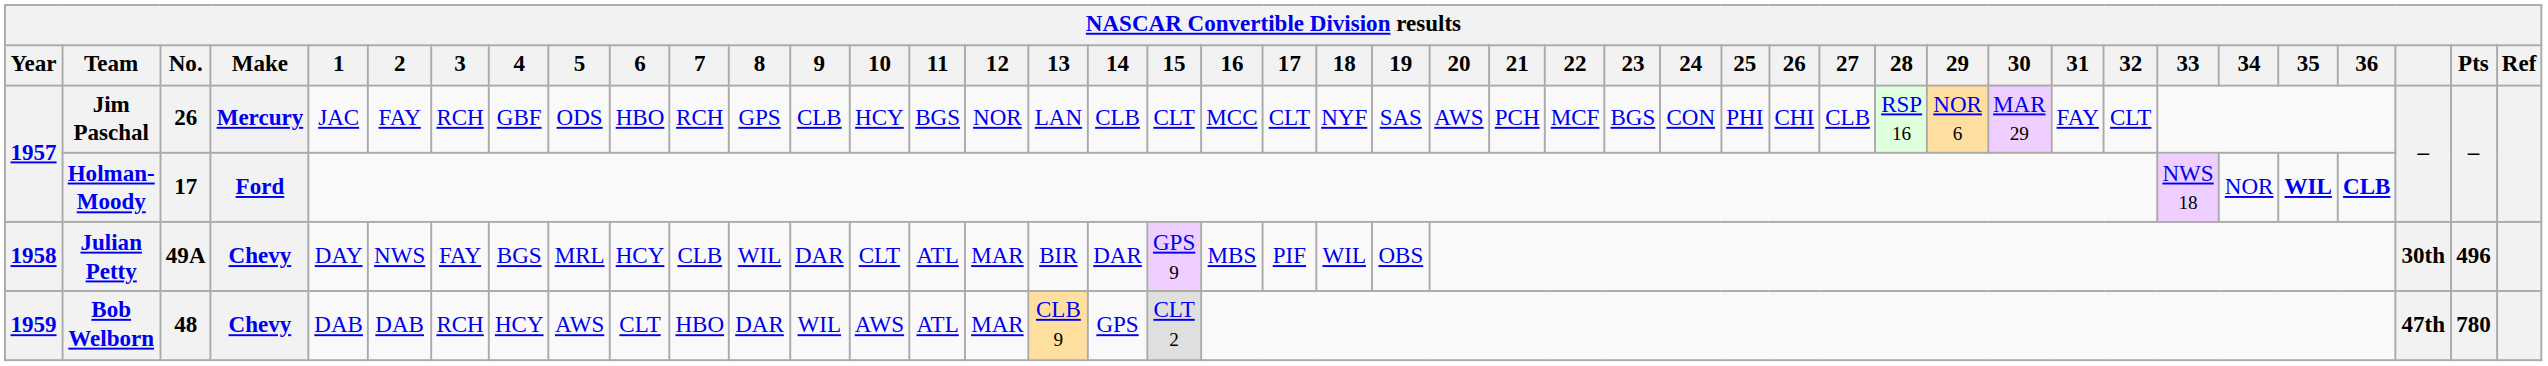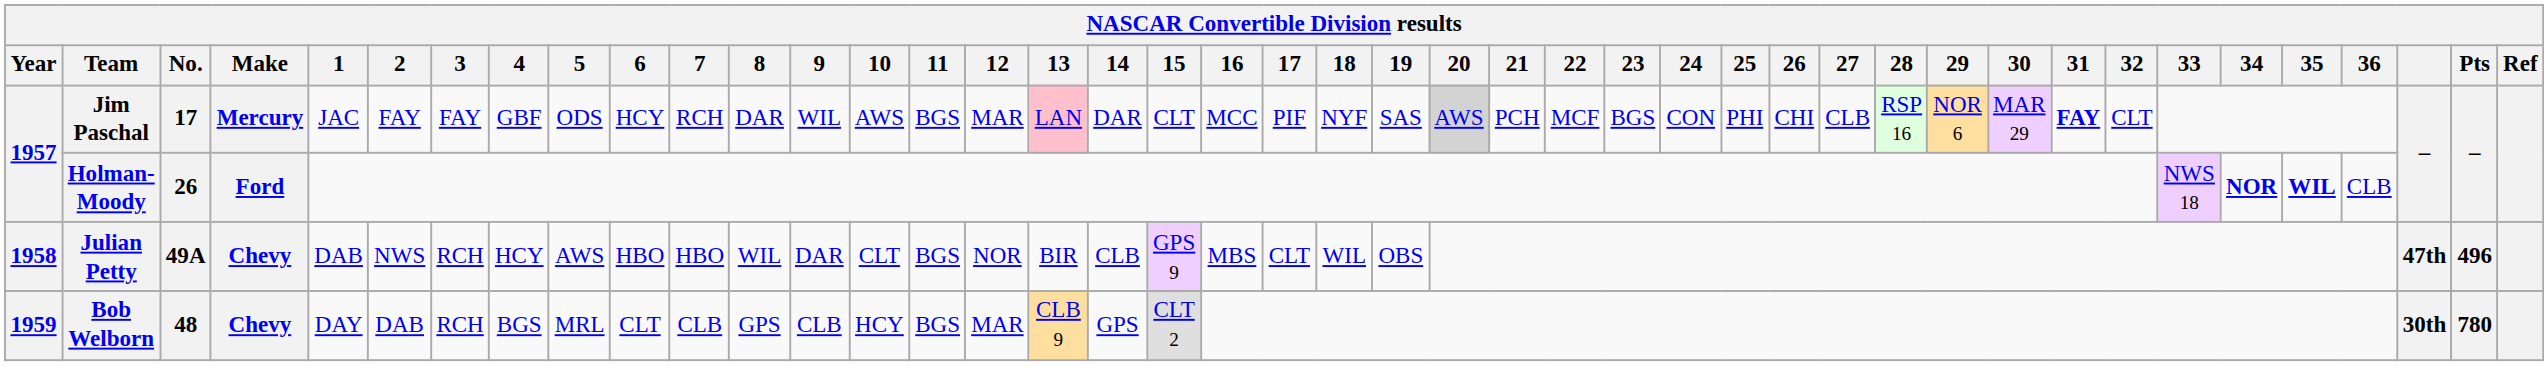 <table class="wikitable" style="text-align:center; font-size:75%">
 <tr>
 <th colspan=69><a href='#'>NASCAR Convertible Division</a> results</th>
 </tr>
 <tr>
 <th>Year</th>
 <th>Team</th>
 <th>No.</th>
 <th>Make</th>
 <th>1</th>
 <th>2</th>
 <th>3</th>
 <th>4</th>
 <th>5</th>
 <th>6</th>
 <th>7</th>
 <th>8</th>
 <th>9</th>
 <th>10</th>
 <th>11</th>
 <th>12</th>
 <th>13</th>
 <th>14</th>
 <th>15</th>
 <th>16</th>
 <th>17</th>
 <th>18</th>
 <th>19</th>
 <th>20</th>
 <th>21</th>
 <th>22</th>
 <th>23</th>
 <th>24</th>
 <th>25</th>
 <th>26</th>
 <th>27</th>
 <th>28</th>
 <th>29</th>
 <th>30</th>
 <th>31</th>
 <th>32</th>
 <th>33</th>
 <th>34</th>
 <th>35</th>
 <th>36</th>
 <th></th>
 <th>Pts</th>
 <th>Ref</th>
 </tr>
 <tr>
 <th rowspan=2><a href='#'>1957</a></th>
 <th>Jim Paschal</th>
-<th>26</th>
+<th>17</th>
 <th><a href='#'>Mercury</a></th>
 <td><a href='#'>JAC</a></td>
 <td><a href='#'>FAY</a></td>
-<td><a href='#'>RCH</a></td>
+<td><a href='#'>FAY</a></td>
 <td><a href='#'>GBF</a></td>
 <td><a href='#'>ODS</a></td>
-<td><a href='#'>HBO</a></td>
+<td><a href='#'>HCY</a></td>
 <td><a href='#'>RCH</a></td>
-<td><a href='#'>GPS</a></td>
-<td><a href='#'>CLB</a></td>
-<td><a href='#'>HCY</a></td>
+<td><a href='#'>DAR</a></td>
+<td><a href='#'>WIL</a></td>
+<td><a href='#'>AWS</a></td>
 <td><a href='#'>BGS</a></td>
-<td><a href='#'>NOR</a></td>
-<td><a href='#'>LAN</a></td>
-<td><a href='#'>CLB</a></td>
+<td><a href='#'>MAR</a></td>
+<td style="background: pink;"><a href='#'>LAN</a></td>
+<td><a href='#'>DAR</a></td>
 <td><a href='#'>CLT</a></td>
 <td><a href='#'>MCC</a></td>
-<td><a href='#'>CLT</a></td>
+<td><a href='#'>PIF</a></td>
 <td><a href='#'>NYF</a></td>
 <td><a href='#'>SAS</a></td>
-<td><a href='#'>AWS</a></td>
+<td style="background: lightgrey;"><a href='#'>AWS</a></td>
 <td><a href='#'>PCH</a></td>
 <td><a href='#'>MCF</a></td>
 <td><a href='#'>BGS</a></td>
 <td><a href='#'>CON</a></td>
 <td><a href='#'>PHI</a></td>
 <td><a href='#'>CHI</a></td>
 <td><a href='#'>CLB</a></td>
 <td style="background:#DFFFDF;"><a href='#'>RSP</a> <br><small>16</small></td>
 <td style="background:#FFDF9F;"><a href='#'>NOR</a> <br><small>6</small></td>
 <td style="background:#EFCFFF;"><a href='#'>MAR</a> <br><small>29</small></td>
-<td><a href='#'>FAY</a></td>
+<td><strong><a href='#'>FAY</a></strong></td>
 <td><a href='#'>CLT</a></td>
 <td colspan=4></td>
 <th rowspan=2>–</th>
 <th rowspan=2>–</th>
 <th rowspan=2></th>
 </tr>
 <tr>
 <th><a href='#'>Holman-Moody</a></th>
-<th>17</th>
+<th>26</th>
 <th><a href='#'>Ford</a></th>
 <td colspan=32></td>
 <td style="background:#EFCFFF;"><a href='#'>NWS</a> <br><small>18</small></td>
-<td><a href='#'>NOR</a></td>
+<td><strong><a href='#'>NOR</a></strong></td>
 <td><strong><a href='#'>WIL</a></strong></td>
-<td><strong><a href='#'>CLB</a></strong></td>
+<td><a href='#'>CLB</a></td>
 </tr>
 <tr>
 <th><a href='#'>1958</a></th>
 <th><a href='#'>Julian Petty</a></th>
 <th>49A</th>
 <th><a href='#'>Chevy</a></th>
-<td><a href='#'>DAY</a></td>
+<td><a href='#'>DAB</a></td>
 <td><a href='#'>NWS</a></td>
-<td><a href='#'>FAY</a></td>
-<td><a href='#'>BGS</a></td>
-<td><a href='#'>MRL</a></td>
+<td><a href='#'>RCH</a></td>
 <td><a href='#'>HCY</a></td>
-<td><a href='#'>CLB</a></td>
+<td><a href='#'>AWS</a></td>
+<td><a href='#'>HBO</a></td>
+<td><a href='#'>HBO</a></td>
 <td><a href='#'>WIL</a></td>
 <td><a href='#'>DAR</a></td>
 <td><a href='#'>CLT</a></td>
-<td><a href='#'>ATL</a></td>
-<td><a href='#'>MAR</a></td>
+<td><a href='#'>BGS</a></td>
+<td><a href='#'>NOR</a></td>
 <td><a href='#'>BIR</a></td>
-<td><a href='#'>DAR</a></td>
+<td><a href='#'>CLB</a></td>
 <td style="background:#EFCFFF;"><a href='#'>GPS</a> <br><small>9</small></td>
 <td><a href='#'>MBS</a></td>
-<td><a href='#'>PIF</a></td>
+<td><a href='#'>CLT</a></td>
 <td><a href='#'>WIL</a></td>
 <td><a href='#'>OBS</a></td>
 <td colspan=17></td>
-<th>30th</th>
+<th>47th</th>
 <th>496</th>
 <th></th>
 </tr>
 <tr>
 <th><a href='#'>1959</a></th>
 <th><a href='#'>Bob Welborn</a></th>
 <th>48</th>
 <th><a href='#'>Chevy</a></th>
-<td><a href='#'>DAB</a></td>
+<td><a href='#'>DAY</a></td>
 <td><a href='#'>DAB</a></td>
 <td><a href='#'>RCH</a></td>
+<td><a href='#'>BGS</a></td>
+<td><a href='#'>MRL</a></td>
+<td><a href='#'>CLT</a></td>
+<td><a href='#'>CLB</a></td>
+<td><a href='#'>GPS</a></td>
+<td><a href='#'>CLB</a></td>
 <td><a href='#'>HCY</a></td>
-<td><a href='#'>AWS</a></td>
-<td><a href='#'>CLT</a></td>
-<td><a href='#'>HBO</a></td>
-<td><a href='#'>DAR</a></td>
-<td><a href='#'>WIL</a></td>
-<td><a href='#'>AWS</a></td>
-<td><a href='#'>ATL</a></td>
+<td><a href='#'>BGS</a></td>
 <td><a href='#'>MAR</a></td>
 <td style="background:#FFDF9F;"><a href='#'>CLB</a> <br><small>9</small></td>
 <td><a href='#'>GPS</a></td>
 <td style="background:#DFDFDF;"><a href='#'>CLT</a> <br><small>2</small></td>
 <td colspan=21></td>
-<th>47th</th>
+<th>30th</th>
 <th>780</th>
 <th></th>
 </tr>
 </table>
